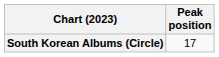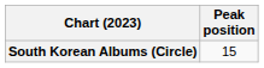 <table class="wikitable plainrowheaders" style="text-align:center">
 <tr>
 <th scope="col">Chart (2023)</th>
 <th scope="col">Peak<br>position</th>
 </tr>
 <tr>
 <th scope="row">South Korean Albums (Circle)</th>
-<td>17</td>
+<td>15</td>
 </tr>
 </table>
